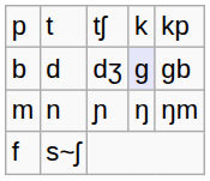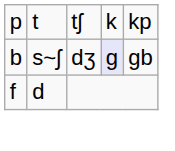 <table class="wikitable">
 <tr>
 <td>p</td>
 <td>t</td>
 <td>tʃ</td>
 <td>k</td>
 <td>kp</td>
 </tr>
 <tr>
 <td>b</td>
-<td>d</td>
+<td>s~ʃ</td>
 <td>dʒ</td>
 <td style="background: lavender;">ɡ</td>
 <td>ɡb</td>
 </tr>
 <tr>
-<td>m</td>
-<td>n</td>
-<td>ɲ</td>
-<td>ŋ</td>
-<td>ŋm</td>
-</tr>
-<tr>
 <td>f</td>
-<td>s~ʃ</td>
+<td>d</td>
 </tr>
 </table>
